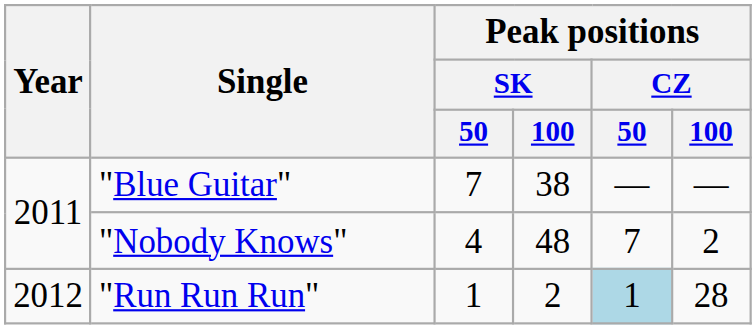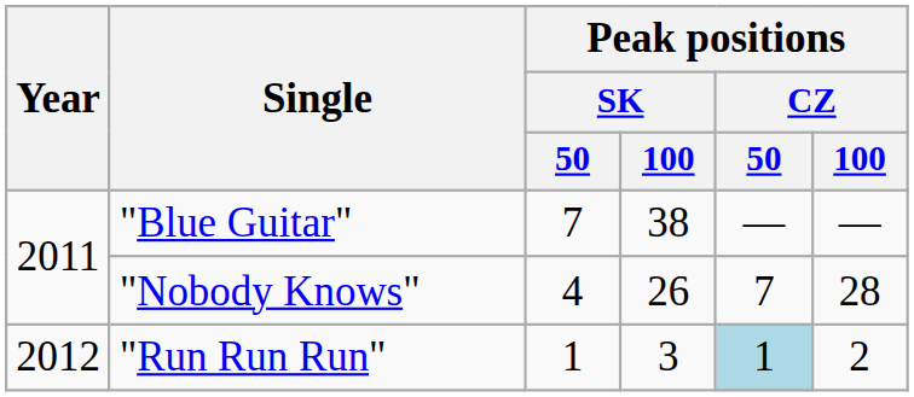 <table class="wikitable" style="text-align:center;">
 <tr>
 <th rowspan="3" width="30">Year</th>
 <th rowspan="3" width="150">Single</th>
 <th colspan="4" width="120">Peak positions</th>
 </tr>
 <tr style="font-size:smaller;">
 <th colspan="2" width="60"><a href='#'>SK</a></th>
 <th colspan="2" width="60"><a href='#'>CZ</a></th>
 </tr>
 <tr style="font-size:smaller;">
 <th width="30"><a href='#'>50</a><br></th>
 <th width="30"><a href='#'>100</a><br></th>
 <th width="30"><a href='#'>50</a><br></th>
 <th width="30"><a href='#'>100</a><br></th>
 </tr>
 <tr>
 <td rowspan="2">2011</td>
 <td align="left">"<a href='#'>Blue Guitar</a>"</td>
 <td>7</td>
 <td>38</td>
 <td>—</td>
 <td>—</td>
 </tr>
 <tr>
 <td align="left">"<a href='#'>Nobody Knows</a>"</td>
 <td>4</td>
-<td>48</td>
+<td>26</td>
 <td>7</td>
-<td>2</td>
+<td>28</td>
 </tr>
 <tr>
 <td rowspan="2">2012</td>
 <td align="left">"<a href='#'>Run Run Run</a>"</td>
 <td>1</td>
+<td>3</td>
+<td style="background: lightblue;">1</td>
 <td>2</td>
-<td style="background: lightblue;">1</td>
-<td>28</td>
 </tr>
 </table>
